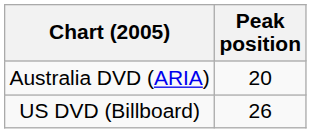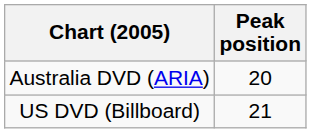 <table class="wikitable sortable plainrowheaders" style="text-align:center">
 <tr>
 <th>Chart (2005)</th>
 <th>Peak<br> position</th>
 </tr>
 <tr>
 <td>Australia DVD (<a href='#'>ARIA</a>)</td>
 <td align="center">20</td>
 </tr>
 <tr>
 <td>US DVD (Billboard)</td>
-<td align="center">26</td>
+<td align="center">21</td>
 </tr>
 </table>
